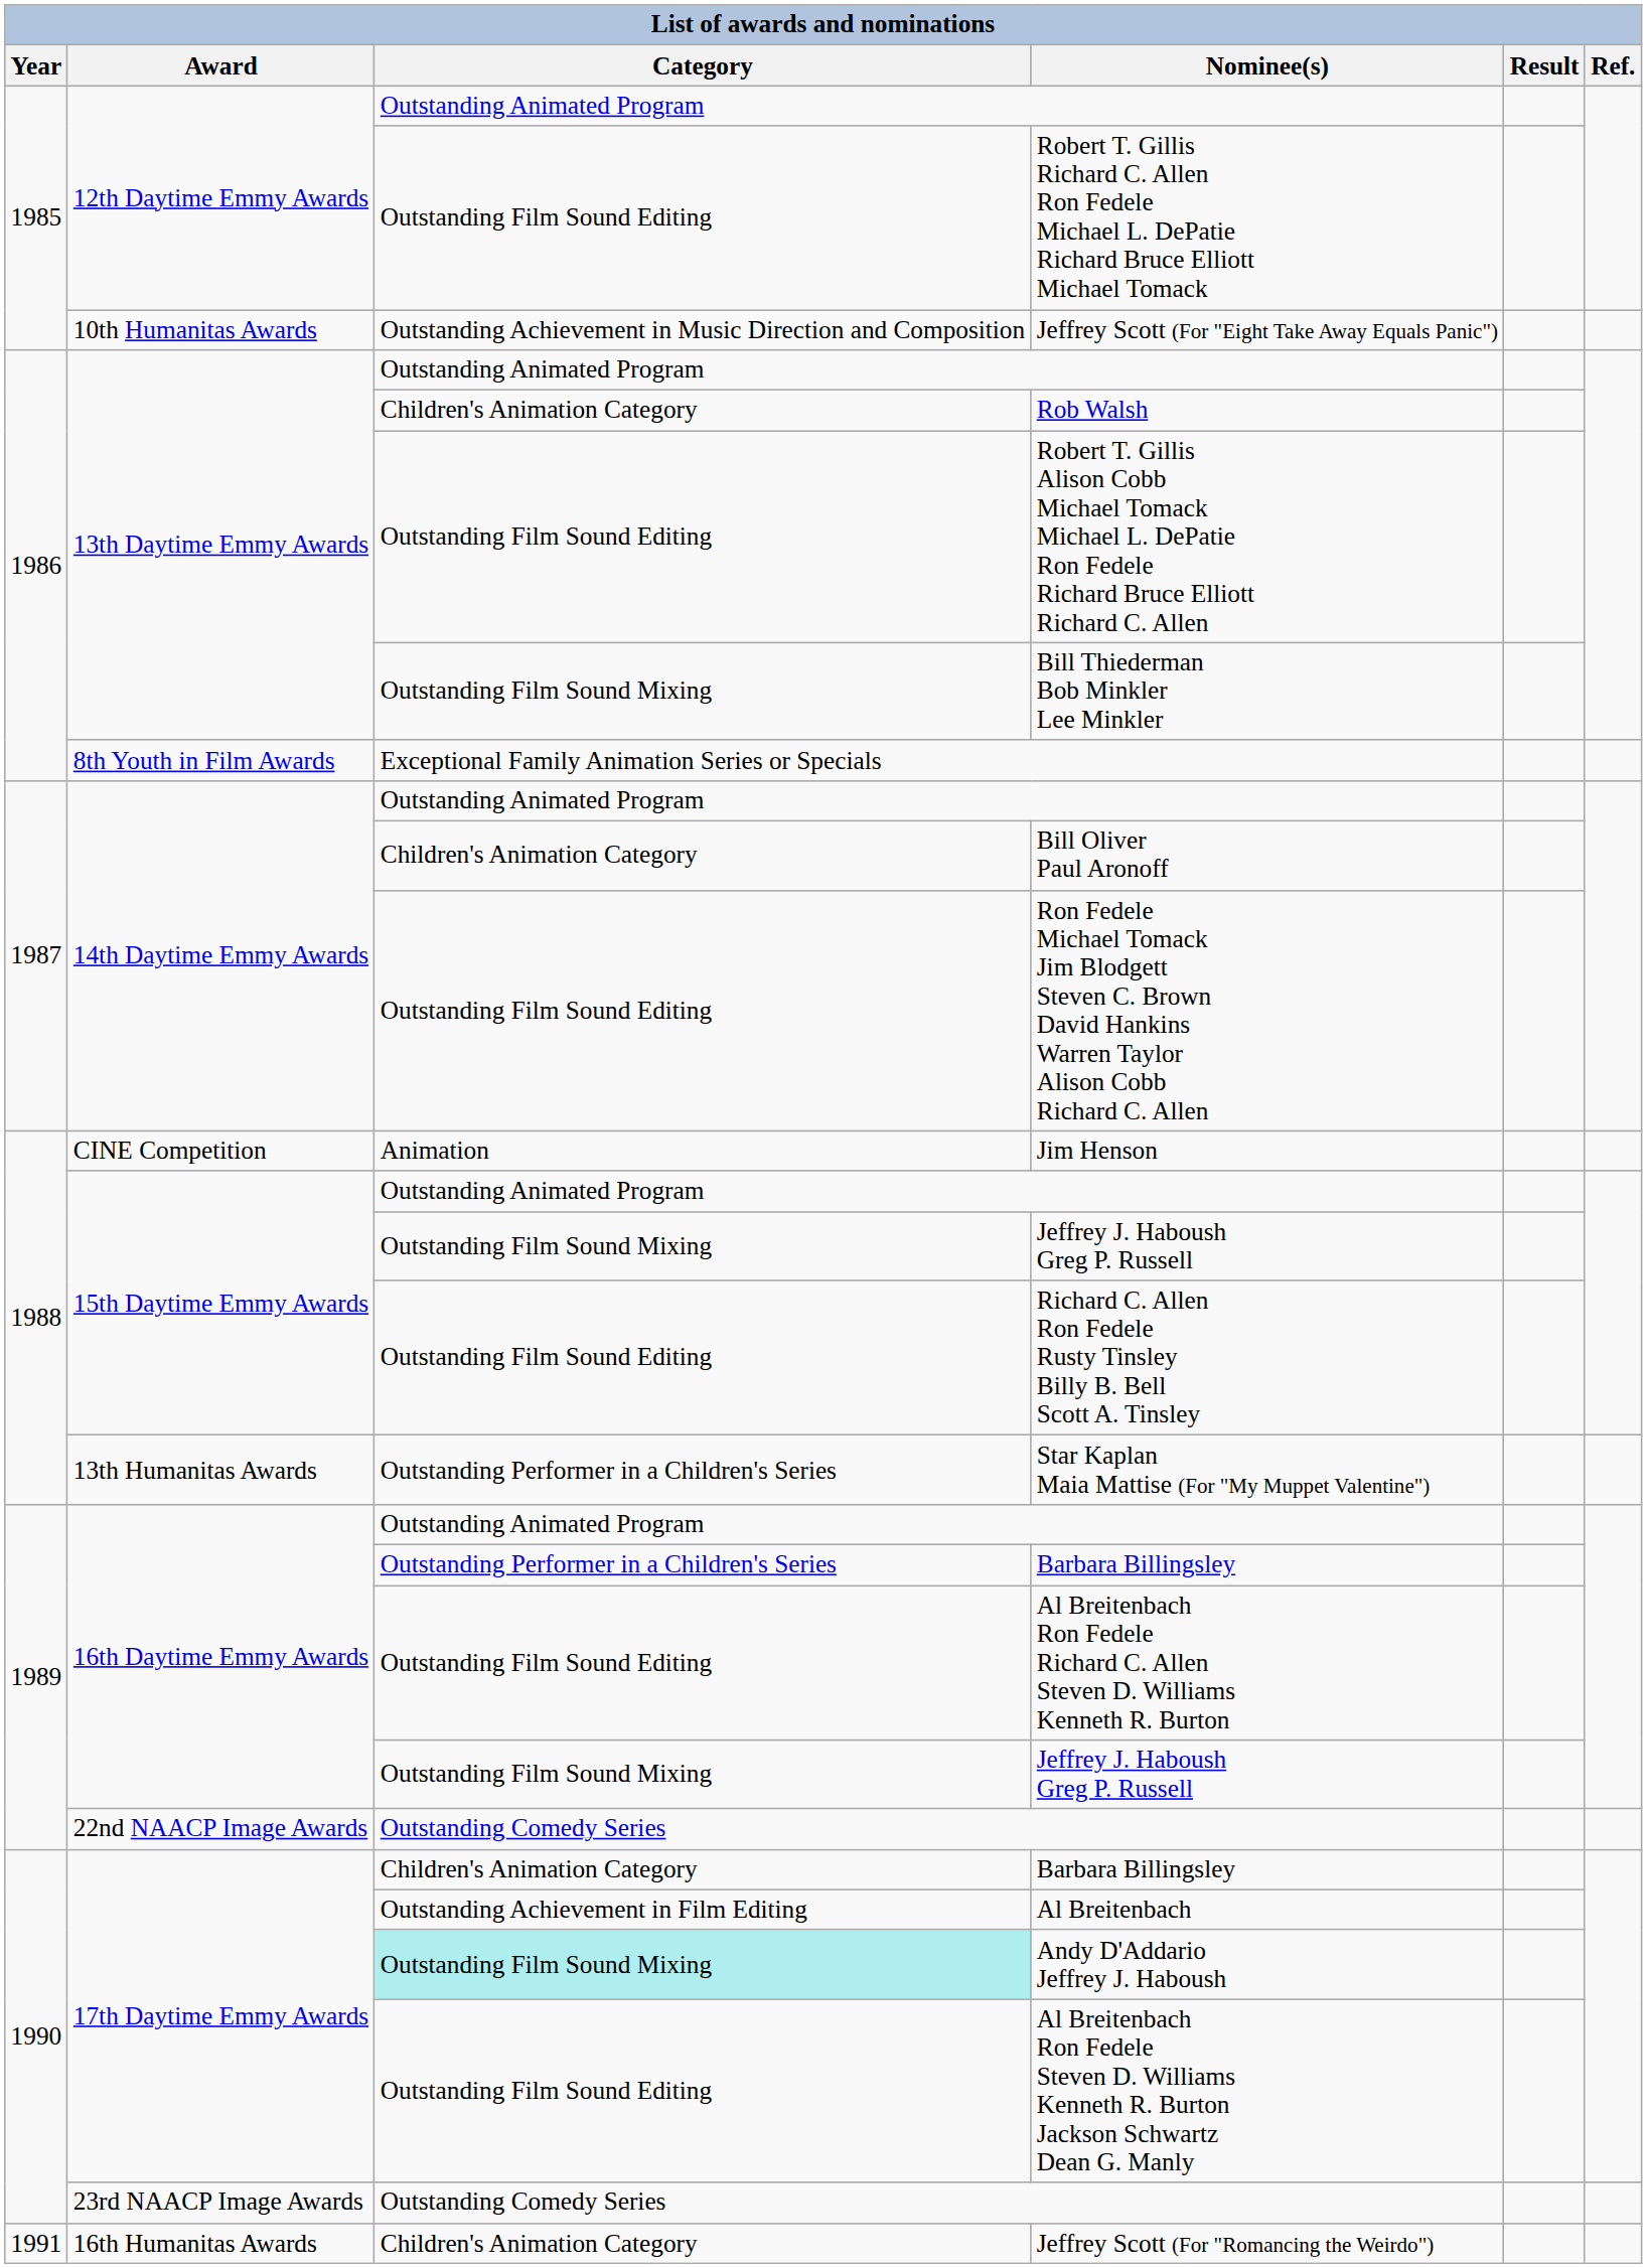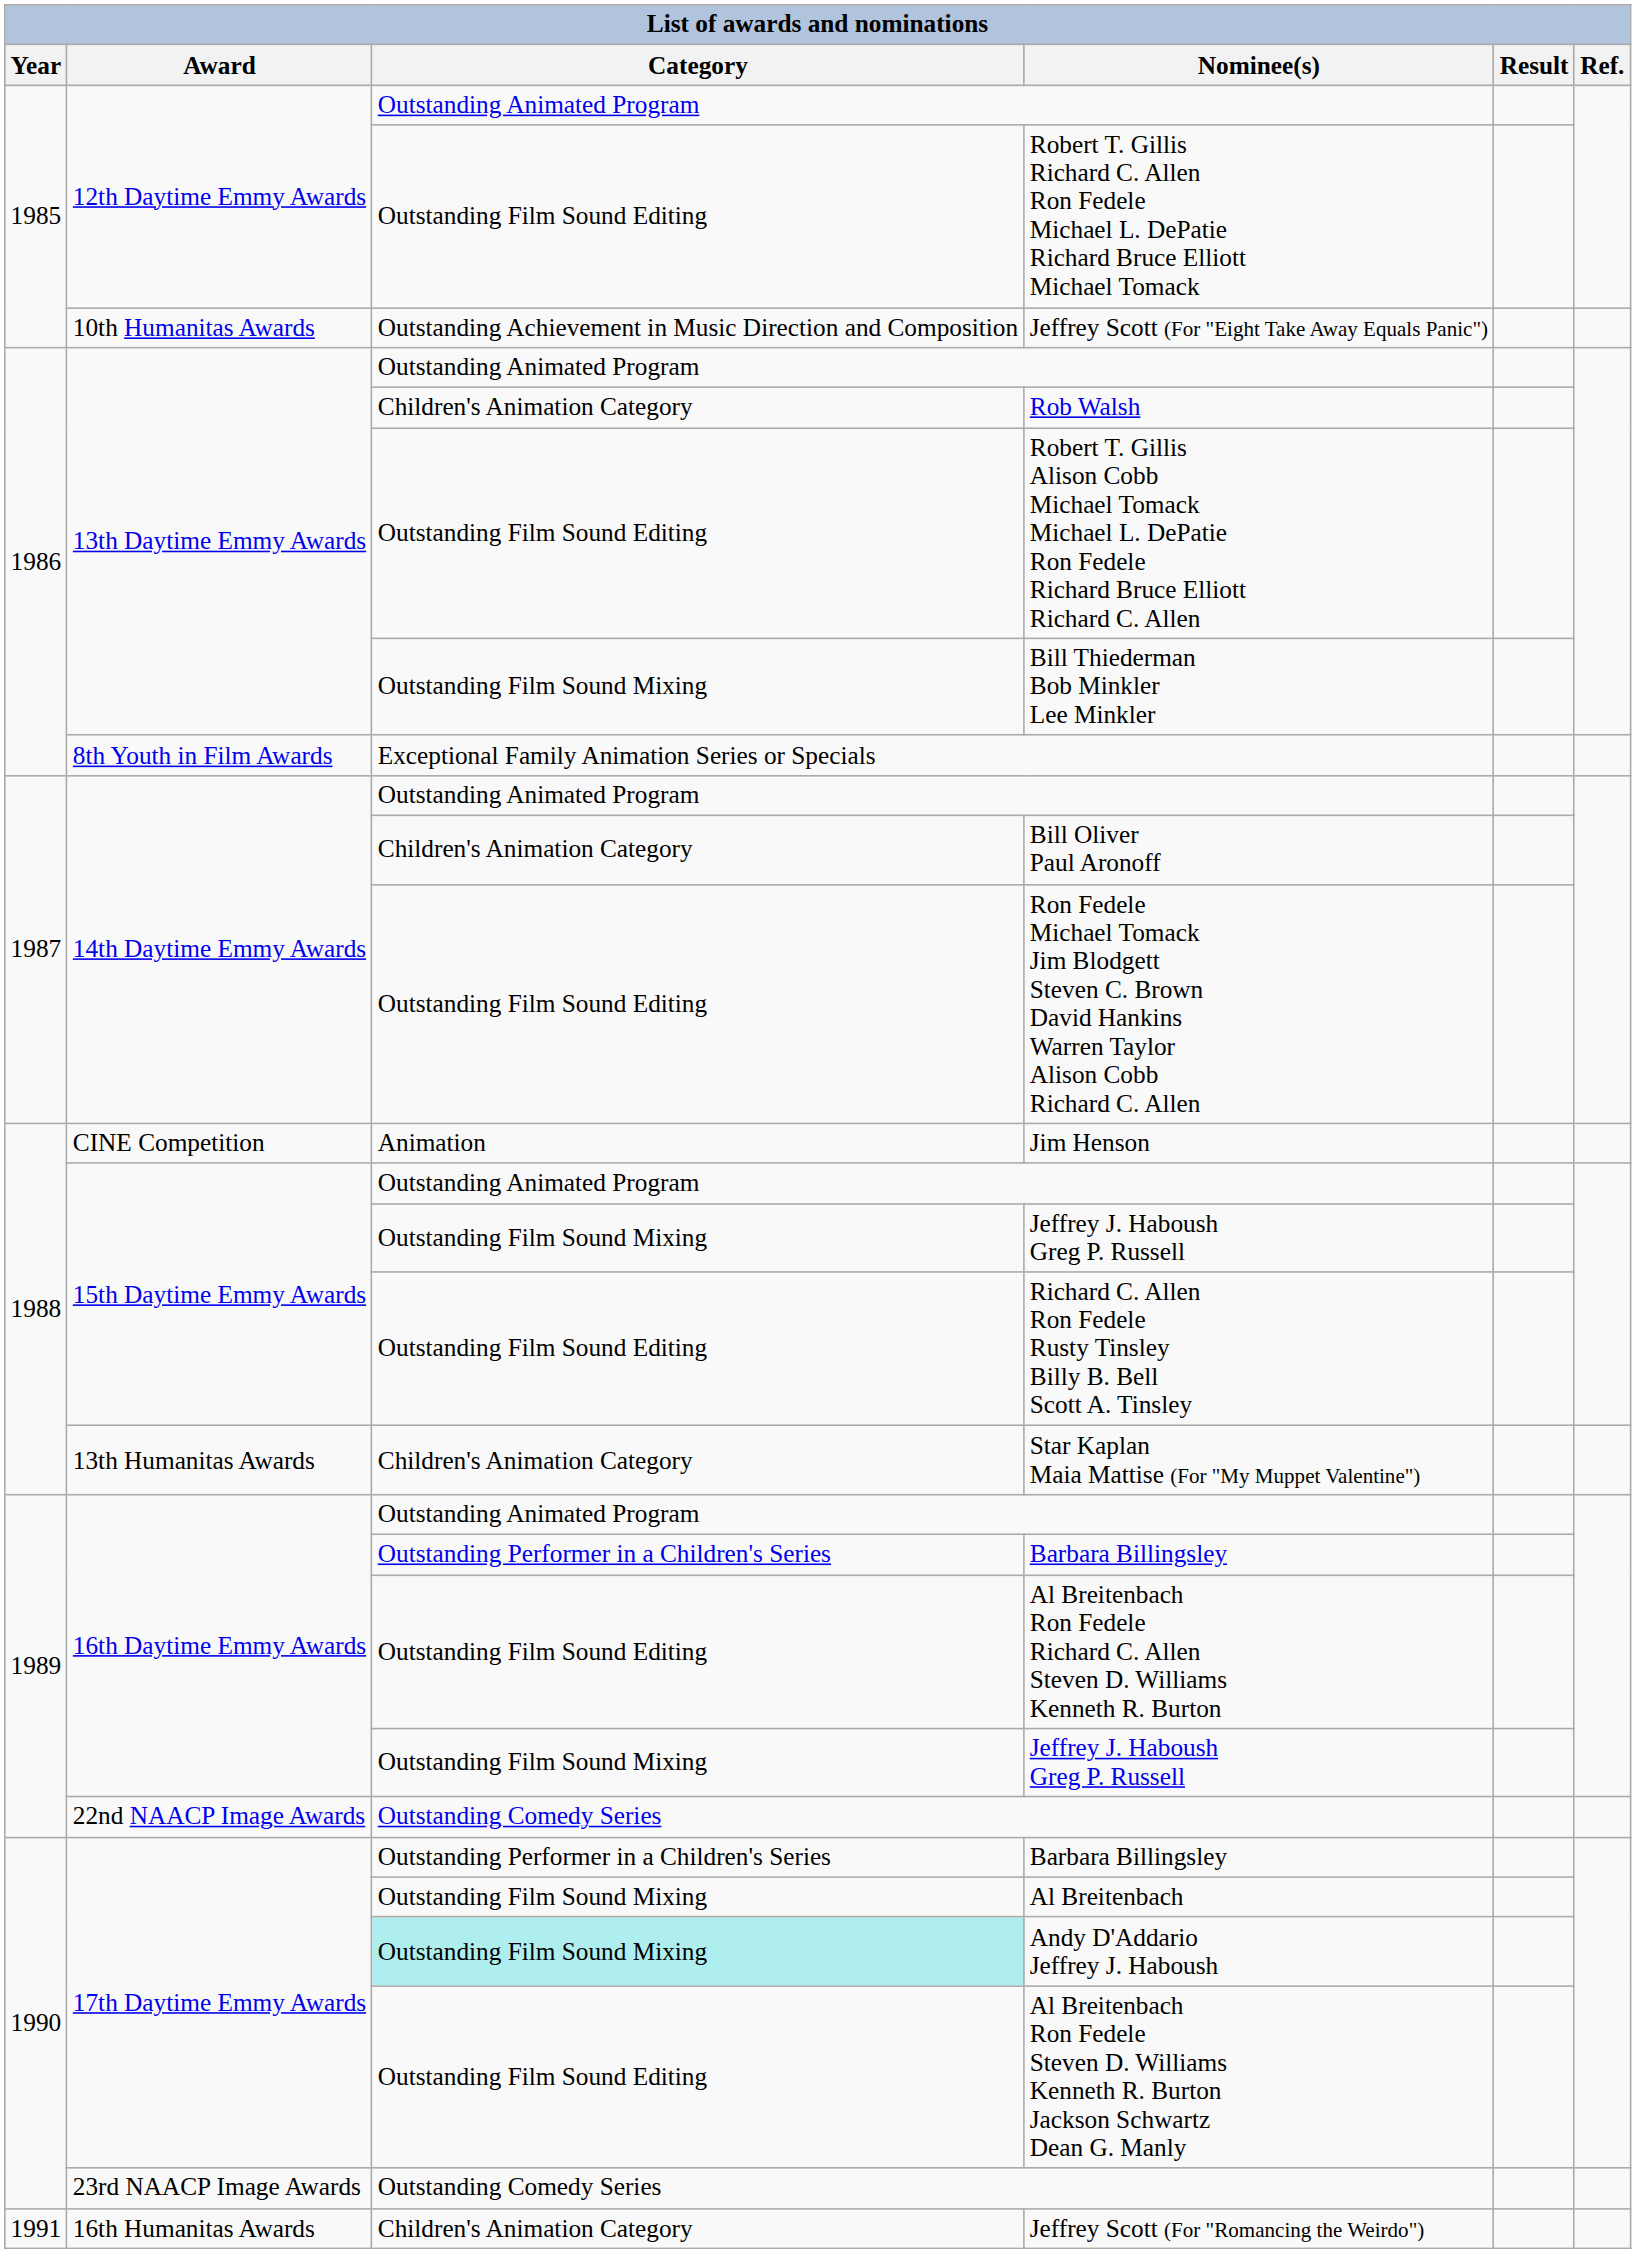 <table class="wikitable plainrowheaders">
 <tr style="background:#ccc; text-align:center;">
 <th colspan="6" style="background: LightSteelBlue;">List of awards and nominations</th>
 </tr>
 <tr style="background:#ccc; text-align:center;">
 <th>Year</th>
 <th>Award</th>
 <th>Category</th>
 <th>Nominee(s)</th>
 <th>Result</th>
 <th>Ref.</th>
 </tr>
 <tr>
 <td rowspan="3">1985</td>
 <td rowspan="2"><a href='#'>12th Daytime Emmy Awards</a></td>
 <td colspan="2"><a href='#'>Outstanding Animated Program</a></td>
 <td></td>
 <td rowspan="2"></td>
 </tr>
 <tr>
 <td>Outstanding Film Sound Editing</td>
 <td>Robert T. Gillis<br>Richard C. Allen<br>Ron Fedele<br>Michael L. DePatie<br>Richard Bruce Elliott<br>Michael Tomack</td>
 <td></td>
 </tr>
 <tr>
 <td>10th <a href='#'>Humanitas Awards</a></td>
 <td>Outstanding Achievement in Music Direction and Composition</td>
 <td>Jeffrey Scott <small>(For "Eight Take Away Equals Panic")</small></td>
 <td></td>
 <td></td>
 </tr>
 <tr>
 <td rowspan="5">1986</td>
 <td rowspan="4"><a href='#'>13th Daytime Emmy Awards</a></td>
 <td colspan="2">Outstanding Animated Program</td>
 <td></td>
 <td rowspan="4"></td>
 </tr>
 <tr>
 <td>Children's Animation Category</td>
 <td><a href='#'>Rob Walsh</a></td>
 <td></td>
 </tr>
 <tr>
 <td>Outstanding Film Sound Editing</td>
 <td>Robert T. Gillis<br>Alison Cobb<br>Michael Tomack<br>Michael L. DePatie<br>Ron Fedele<br>Richard Bruce Elliott<br>Richard C. Allen</td>
 <td></td>
 </tr>
 <tr>
 <td>Outstanding Film Sound Mixing</td>
 <td>Bill Thiederman<br>Bob Minkler<br>Lee Minkler</td>
 <td></td>
 </tr>
 <tr>
 <td><a href='#'>8th Youth in Film Awards</a></td>
 <td colspan="2">Exceptional Family Animation Series or Specials</td>
 <td></td>
 <td></td>
 </tr>
 <tr>
 <td rowspan="3">1987</td>
 <td rowspan="3"><a href='#'>14th Daytime Emmy Awards</a></td>
 <td colspan="2">Outstanding Animated Program</td>
 <td></td>
 <td rowspan="3"></td>
 </tr>
 <tr>
 <td>Children's Animation Category</td>
 <td>Bill Oliver<br>Paul Aronoff</td>
 <td></td>
 </tr>
 <tr>
 <td>Outstanding Film Sound Editing</td>
 <td>Ron Fedele<br>Michael Tomack<br>Jim Blodgett<br>Steven C. Brown<br>David Hankins<br>Warren Taylor<br>Alison Cobb<br>Richard C. Allen</td>
 <td></td>
 </tr>
 <tr>
 <td rowspan="5">1988</td>
 <td>CINE Competition</td>
 <td>Animation</td>
 <td>Jim Henson</td>
 <td></td>
 <td></td>
 </tr>
 <tr>
 <td rowspan="3"><a href='#'>15th Daytime Emmy Awards</a></td>
 <td colspan="2">Outstanding Animated Program</td>
 <td></td>
 <td rowspan="3"></td>
 </tr>
 <tr>
 <td>Outstanding Film Sound Mixing</td>
 <td>Jeffrey J. Haboush<br>Greg P. Russell</td>
 <td></td>
 </tr>
 <tr>
 <td>Outstanding Film Sound Editing</td>
 <td>Richard C. Allen<br>Ron Fedele<br>Rusty Tinsley<br>Billy B. Bell<br>Scott A. Tinsley</td>
 <td></td>
 </tr>
 <tr>
 <td>13th Humanitas Awards</td>
-<td>Outstanding Performer in a Children's Series</td>
+<td>Children's Animation Category</td>
 <td>Star Kaplan<br>Maia Mattise <small>(For "My Muppet Valentine")</small></td>
 <td></td>
 <td></td>
 </tr>
 <tr>
 <td rowspan="5">1989</td>
 <td rowspan="4"><a href='#'>16th Daytime Emmy Awards</a></td>
 <td colspan="2">Outstanding Animated Program</td>
 <td></td>
 <td rowspan="4"></td>
 </tr>
 <tr>
 <td><a href='#'>Outstanding Performer in a Children's Series</a></td>
 <td><a href='#'>Barbara Billingsley</a></td>
 <td></td>
 </tr>
 <tr>
 <td>Outstanding Film Sound Editing</td>
 <td>Al Breitenbach<br>Ron Fedele<br>Richard C. Allen<br>Steven D. Williams<br>Kenneth R. Burton</td>
 <td></td>
 </tr>
 <tr>
 <td>Outstanding Film Sound Mixing</td>
 <td><a href='#'>Jeffrey J. Haboush</a><br><a href='#'>Greg P. Russell</a></td>
 <td></td>
 </tr>
 <tr>
 <td>22nd <a href='#'>NAACP Image Awards</a></td>
 <td colspan="2"><a href='#'>Outstanding Comedy Series</a></td>
 <td></td>
 <td></td>
 </tr>
 <tr>
 <td rowspan="5">1990</td>
 <td rowspan="4"><a href='#'>17th Daytime Emmy Awards</a></td>
-<td>Children's Animation Category</td>
+<td>Outstanding Performer in a Children's Series</td>
 <td>Barbara Billingsley</td>
 <td></td>
 <td rowspan="4"></td>
 </tr>
 <tr>
-<td>Outstanding Achievement in Film Editing</td>
+<td>Outstanding Film Sound Mixing</td>
 <td>Al Breitenbach</td>
 <td></td>
 </tr>
 <tr>
 <td style="background: paleturquoise;">Outstanding Film Sound Mixing</td>
 <td>Andy D'Addario<br>Jeffrey J. Haboush</td>
 <td></td>
 </tr>
 <tr>
 <td>Outstanding Film Sound Editing</td>
 <td>Al Breitenbach<br>Ron Fedele<br>Steven D. Williams<br>Kenneth R. Burton<br>Jackson Schwartz<br>Dean G. Manly</td>
 <td></td>
 </tr>
 <tr>
 <td>23rd NAACP Image Awards</td>
 <td colspan="2">Outstanding Comedy Series</td>
 <td></td>
 <td></td>
 </tr>
 <tr>
 <td>1991</td>
 <td>16th Humanitas Awards</td>
 <td>Children's Animation Category</td>
 <td>Jeffrey Scott <small>(For "Romancing the Weirdo")</small></td>
 <td></td>
 <td></td>
 </tr>
 </table>
